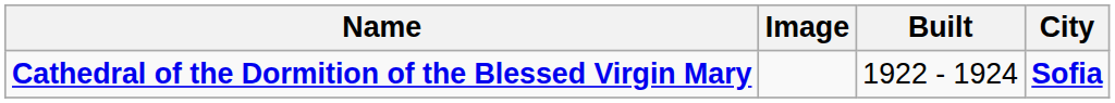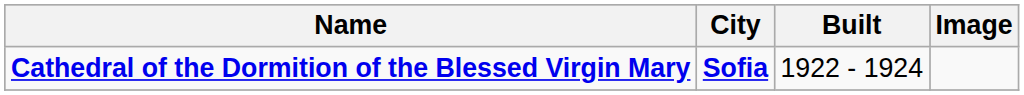 <table class="sortable wikitable">
 <tr>
 <th>Name</th>
+<th>City</th>
+<th>Built</th>
 <th>Image</th>
-<th>Built</th>
-<th>City</th>
 </tr>
 <tr align="center">
 <td><strong><a href='#'>Cathedral of the Dormition of the Blessed Virgin Mary</a></strong></td>
+<td><strong><a href='#'>Sofia</a></strong></td>
+<td>1922 - 1924</td>
 <td></td>
-<td>1922 - 1924</td>
-<td><strong><a href='#'>Sofia</a></strong></td>
 </tr>
 </table>
